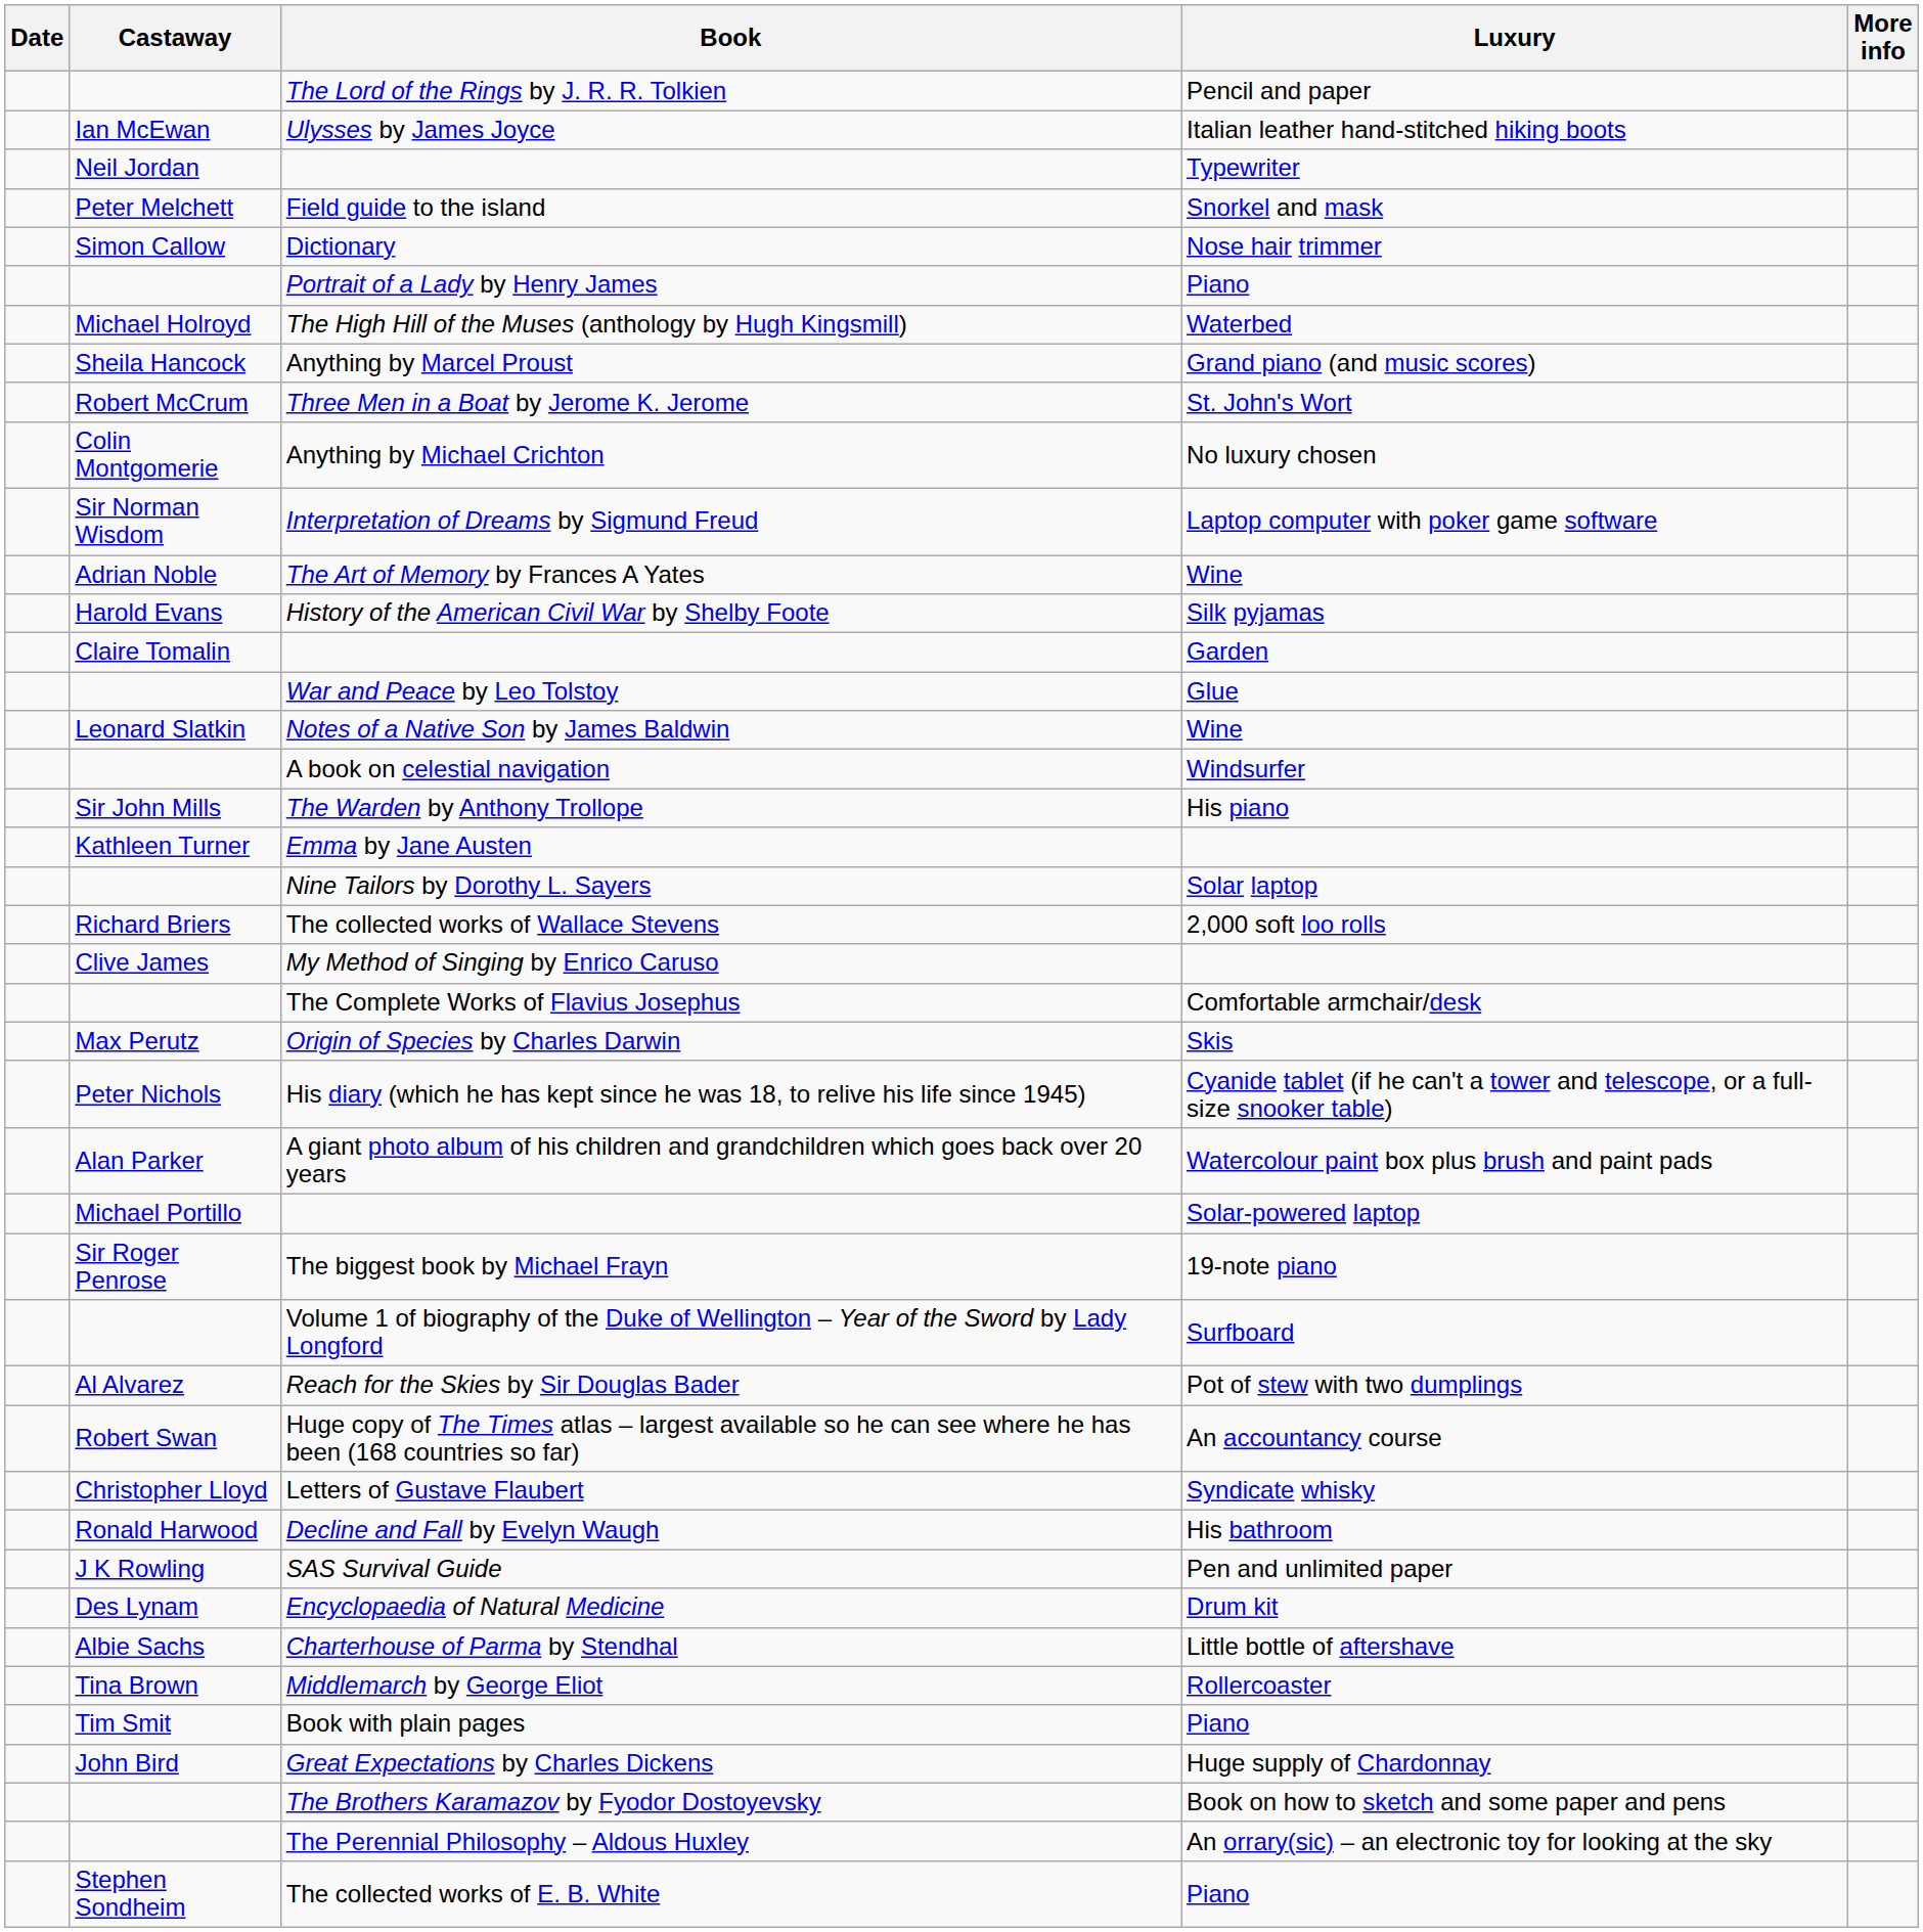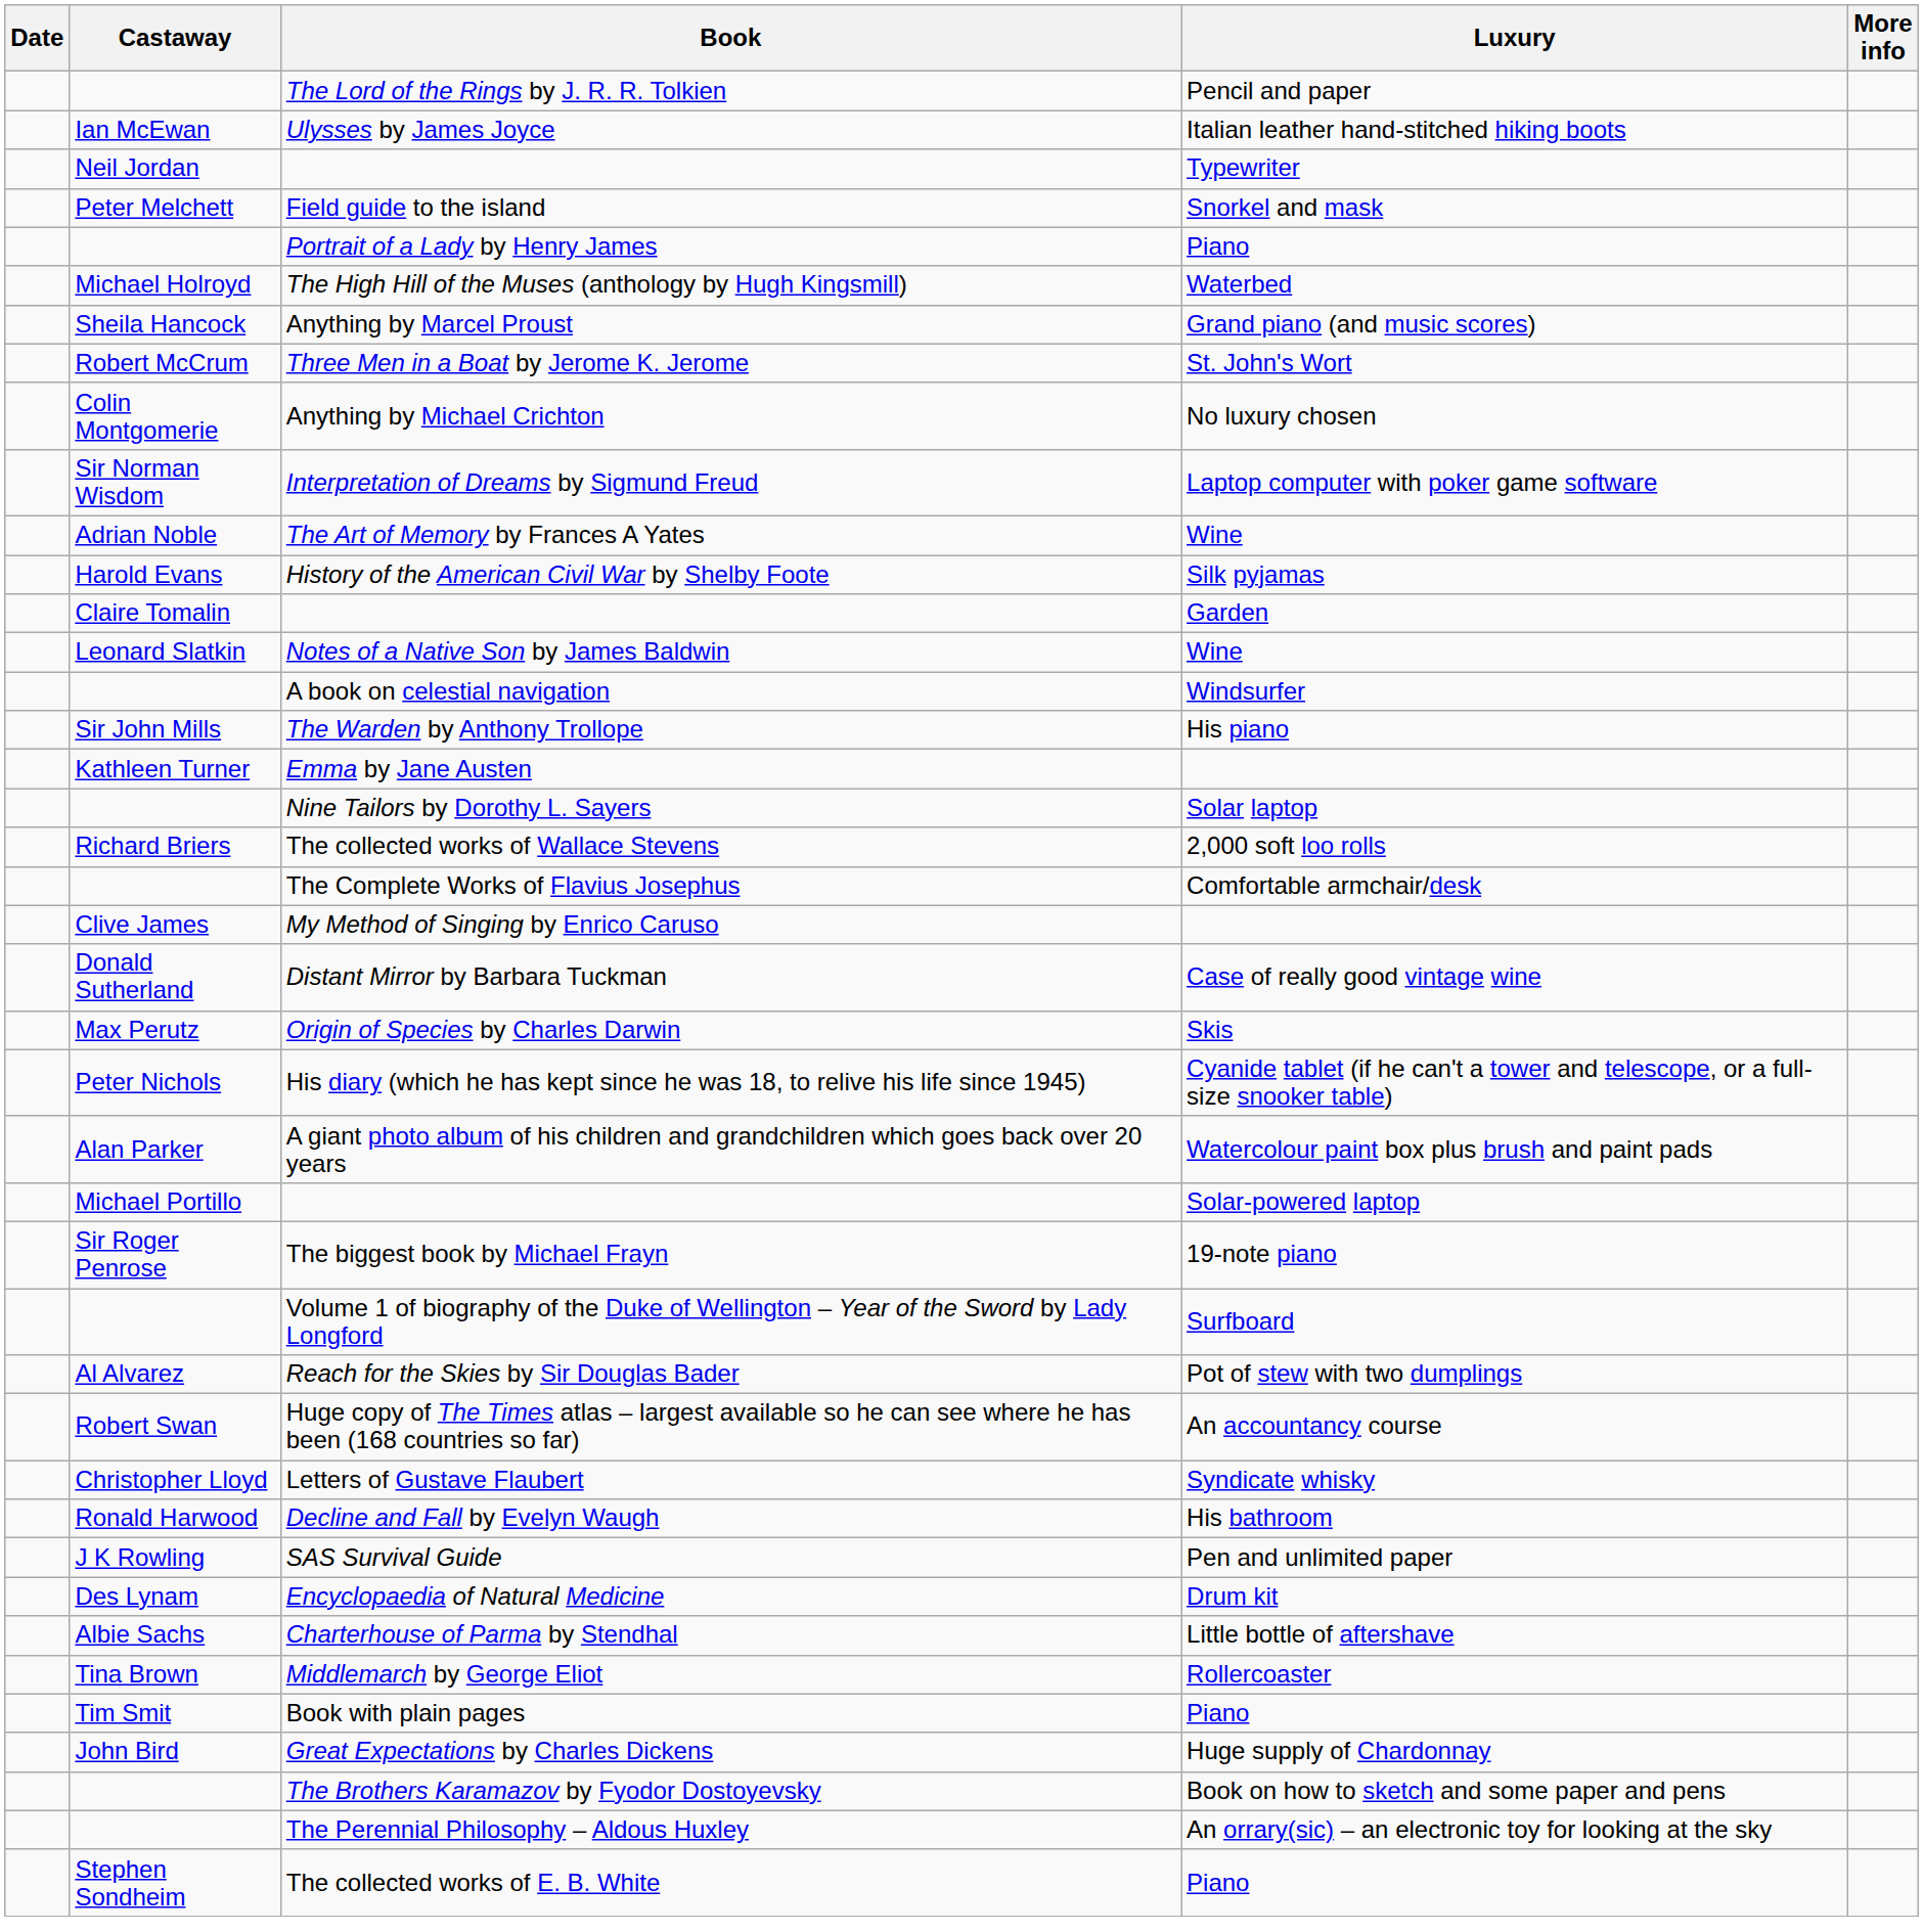 <table class="wikitable sortable">
 <tr>
 <th>Date</th>
 <th>Castaway</th>
 <th>Book</th>
 <th>Luxury</th>
 <th class="unsortable">More<br>info</th>
 </tr>
 <tr>
 <td></td>
 <td></td>
 <td><em><a href='#'>The Lord of the Rings</a></em> by <a href='#'>J. R. R. Tolkien</a></td>
 <td>Pencil and paper</td>
 <td></td>
 </tr>
 <tr>
 <td></td>
 <td><a href='#'>Ian McEwan</a></td>
 <td><em><a href='#'>Ulysses</a></em> by <a href='#'>James Joyce</a></td>
 <td>Italian leather hand-stitched <a href='#'>hiking boots</a></td>
 <td></td>
 </tr>
 <tr>
 <td></td>
 <td><a href='#'>Neil Jordan</a></td>
 <td></td>
 <td><a href='#'>Typewriter</a></td>
 <td></td>
 </tr>
 <tr>
 <td></td>
 <td><a href='#'>Peter Melchett</a></td>
 <td><a href='#'>Field guide</a> to the island</td>
 <td><a href='#'>Snorkel</a> and <a href='#'>mask</a></td>
-<td></td>
-</tr>
-<tr>
-<td></td>
-<td><a href='#'>Simon Callow</a></td>
-<td><a href='#'>Dictionary</a></td>
-<td><a href='#'>Nose hair</a> <a href='#'>trimmer</a></td>
 <td></td>
 </tr>
 <tr>
 <td></td>
 <td></td>
 <td><em><a href='#'>Portrait of a Lady</a></em> by <a href='#'>Henry James</a></td>
 <td><a href='#'>Piano</a></td>
 <td></td>
 </tr>
 <tr>
 <td></td>
 <td><a href='#'>Michael Holroyd</a></td>
 <td><em>The High Hill of the Muses</em> (anthology by <a href='#'>Hugh Kingsmill</a>)</td>
 <td><a href='#'>Waterbed</a></td>
 <td></td>
 </tr>
 <tr>
 <td></td>
 <td><a href='#'>Sheila Hancock</a></td>
 <td>Anything by <a href='#'>Marcel Proust</a></td>
 <td><a href='#'>Grand piano</a> (and <a href='#'>music scores</a>)</td>
 <td></td>
 </tr>
 <tr>
 <td></td>
 <td><a href='#'>Robert McCrum</a></td>
 <td><em><a href='#'>Three Men in a Boat</a></em> by <a href='#'>Jerome K. Jerome</a></td>
 <td><a href='#'>St. John's Wort</a></td>
 <td></td>
 </tr>
 <tr>
 <td></td>
 <td><a href='#'>Colin Montgomerie</a></td>
 <td>Anything by <a href='#'>Michael Crichton</a></td>
 <td>No luxury chosen</td>
 <td></td>
 </tr>
 <tr>
 <td></td>
 <td><a href='#'>Sir Norman Wisdom</a></td>
 <td><em><a href='#'>Interpretation of Dreams</a></em> by <a href='#'>Sigmund Freud</a></td>
 <td><a href='#'>Laptop computer</a> with <a href='#'>poker</a> game <a href='#'>software</a></td>
 <td></td>
 </tr>
 <tr>
 <td></td>
 <td><a href='#'>Adrian Noble</a></td>
 <td><em><a href='#'>The Art of Memory</a></em> by Frances A Yates</td>
 <td><a href='#'>Wine</a></td>
 <td></td>
 </tr>
 <tr>
 <td></td>
 <td><a href='#'>Harold Evans</a></td>
 <td><em>History of the <a href='#'>American Civil War</a></em> by <a href='#'>Shelby Foote</a></td>
 <td><a href='#'>Silk</a> <a href='#'>pyjamas</a></td>
 <td></td>
 </tr>
 <tr>
 <td></td>
 <td><a href='#'>Claire Tomalin</a></td>
 <td></td>
 <td><a href='#'>Garden</a></td>
 <td></td>
 </tr>
 <tr>
 <td></td>
-<td></td>
-<td><em><a href='#'>War and Peace</a></em> by <a href='#'>Leo Tolstoy</a></td>
-<td><a href='#'>Glue</a></td>
-<td></td>
-</tr>
-<tr>
-<td></td>
 <td><a href='#'>Leonard Slatkin</a></td>
 <td><em><a href='#'>Notes of a Native Son</a></em> by <a href='#'>James Baldwin</a></td>
 <td><a href='#'>Wine</a></td>
 <td></td>
 </tr>
 <tr>
 <td></td>
 <td></td>
 <td>A book on <a href='#'>celestial navigation</a></td>
 <td><a href='#'>Windsurfer</a></td>
 <td></td>
 </tr>
 <tr>
 <td></td>
 <td><a href='#'>Sir John Mills</a></td>
 <td><em><a href='#'>The Warden</a></em> by <a href='#'>Anthony Trollope</a></td>
 <td>His <a href='#'>piano</a></td>
 <td></td>
 </tr>
 <tr>
 <td></td>
 <td><a href='#'>Kathleen Turner</a></td>
 <td><em><a href='#'>Emma</a></em> by <a href='#'>Jane Austen</a></td>
 <td></td>
 <td></td>
 </tr>
 <tr>
 <td></td>
 <td></td>
 <td><em>Nine Tailors</em> by <a href='#'>Dorothy L. Sayers</a></td>
 <td><a href='#'>Solar</a> <a href='#'>laptop</a></td>
 <td></td>
 </tr>
 <tr>
 <td></td>
 <td><a href='#'>Richard Briers</a></td>
 <td>The collected works of <a href='#'>Wallace Stevens</a></td>
 <td>2,000 soft <a href='#'>loo rolls</a></td>
 <td></td>
 </tr>
 <tr>
 <td></td>
+<td></td>
+<td>The Complete Works of <a href='#'>Flavius Josephus</a></td>
+<td>Comfortable armchair/<a href='#'>desk</a></td>
+<td></td>
+</tr>
+<tr>
+<td></td>
 <td><a href='#'>Clive James</a></td>
 <td><em>My Method of Singing</em> by <a href='#'>Enrico Caruso</a></td>
 <td></td>
 <td></td>
 </tr>
 <tr>
 <td></td>
-<td></td>
-<td>The Complete Works of <a href='#'>Flavius Josephus</a></td>
-<td>Comfortable armchair/<a href='#'>desk</a></td>
+<td><a href='#'>Donald Sutherland</a></td>
+<td><em>Distant Mirror</em> by Barbara Tuckman</td>
+<td><a href='#'>Case</a> of really good <a href='#'>vintage</a> <a href='#'>wine</a></td>
 <td></td>
 </tr>
 <tr>
 <td></td>
 <td><a href='#'>Max Perutz</a></td>
 <td><em><a href='#'>Origin of Species</a></em> by <a href='#'>Charles Darwin</a></td>
 <td><a href='#'>Skis</a></td>
 <td></td>
 </tr>
 <tr>
 <td></td>
 <td><a href='#'>Peter Nichols</a></td>
 <td>His <a href='#'>diary</a> (which he has kept since he was 18, to relive his life since 1945)</td>
 <td><a href='#'>Cyanide</a> <a href='#'>tablet</a> (if he can't a <a href='#'>tower</a> and <a href='#'>telescope</a>, or a full-size <a href='#'>snooker table</a>)</td>
 <td></td>
 </tr>
 <tr>
 <td></td>
 <td><a href='#'>Alan Parker</a></td>
 <td>A giant <a href='#'>photo album</a> of his children and grandchildren which goes back over 20 years</td>
 <td><a href='#'>Watercolour paint</a> box plus <a href='#'>brush</a> and paint pads</td>
 <td></td>
 </tr>
 <tr>
 <td></td>
 <td><a href='#'>Michael Portillo</a></td>
 <td></td>
 <td><a href='#'>Solar-powered</a> <a href='#'>laptop</a></td>
 <td></td>
 </tr>
 <tr>
 <td></td>
 <td><a href='#'>Sir Roger Penrose</a></td>
 <td>The biggest book by <a href='#'>Michael Frayn</a></td>
 <td>19-note <a href='#'>piano</a></td>
 <td></td>
 </tr>
 <tr>
 <td></td>
 <td></td>
 <td>Volume 1 of biography of the <a href='#'>Duke of Wellington</a> – <em>Year of the Sword</em> by <a href='#'>Lady Longford</a></td>
 <td><a href='#'>Surfboard</a></td>
 <td></td>
 </tr>
 <tr>
 <td></td>
 <td><a href='#'>Al Alvarez</a></td>
 <td><em>Reach for the Skies</em> by <a href='#'>Sir Douglas Bader</a></td>
 <td>Pot of <a href='#'>stew</a> with two <a href='#'>dumplings</a></td>
 <td></td>
 </tr>
 <tr>
 <td></td>
 <td><a href='#'>Robert Swan</a></td>
 <td>Huge copy of <em><a href='#'>The Times</a></em> atlas – largest available so he can see where he has been (168 countries so far)</td>
 <td>An <a href='#'>accountancy</a> course</td>
 <td></td>
 </tr>
 <tr>
 <td></td>
 <td><a href='#'>Christopher Lloyd</a></td>
 <td>Letters of <a href='#'>Gustave Flaubert</a></td>
 <td><a href='#'>Syndicate</a> <a href='#'>whisky</a></td>
 <td></td>
 </tr>
 <tr>
 <td></td>
 <td><a href='#'>Ronald Harwood</a></td>
 <td><em><a href='#'>Decline and Fall</a></em> by <a href='#'>Evelyn Waugh</a></td>
 <td>His <a href='#'>bathroom</a></td>
 <td></td>
 </tr>
 <tr>
 <td></td>
 <td><a href='#'>J K Rowling</a></td>
 <td><em>SAS Survival Guide</em></td>
 <td>Pen and unlimited paper</td>
 <td></td>
 </tr>
 <tr>
 <td></td>
 <td><a href='#'>Des Lynam</a></td>
 <td><em><a href='#'>Encyclopaedia</a> of Natural <a href='#'>Medicine</a></em></td>
 <td><a href='#'>Drum kit</a></td>
 <td></td>
 </tr>
 <tr>
 <td></td>
 <td><a href='#'>Albie Sachs</a></td>
 <td><em><a href='#'>Charterhouse of Parma</a></em> by <a href='#'>Stendhal</a></td>
 <td>Little bottle of <a href='#'>aftershave</a></td>
 <td></td>
 </tr>
 <tr>
 <td></td>
 <td><a href='#'>Tina Brown</a></td>
 <td><em><a href='#'>Middlemarch</a></em> by <a href='#'>George Eliot</a></td>
 <td><a href='#'>Rollercoaster</a></td>
 <td></td>
 </tr>
 <tr>
 <td></td>
 <td><a href='#'>Tim Smit</a></td>
 <td>Book with plain pages</td>
 <td><a href='#'>Piano</a></td>
 <td></td>
 </tr>
 <tr>
 <td></td>
 <td><a href='#'>John Bird</a></td>
 <td><em><a href='#'>Great Expectations</a></em> by <a href='#'>Charles Dickens</a></td>
 <td>Huge supply of <a href='#'>Chardonnay</a></td>
 <td></td>
 </tr>
 <tr>
 <td></td>
 <td></td>
 <td><em><a href='#'>The Brothers Karamazov</a></em> by <a href='#'>Fyodor Dostoyevsky</a></td>
 <td>Book on how to <a href='#'>sketch</a> and some paper and pens</td>
 <td></td>
 </tr>
 <tr>
 <td></td>
 <td></td>
 <td><a href='#'>The Perennial Philosophy</a> – <a href='#'>Aldous Huxley</a></td>
 <td>An <a href='#'>orrary(sic)</a> – an electronic toy for looking at the sky</td>
 <td></td>
 </tr>
 <tr>
 <td></td>
 <td><a href='#'>Stephen Sondheim</a></td>
 <td>The collected works of <a href='#'>E. B. White</a></td>
 <td><a href='#'>Piano</a></td>
 <td></td>
 </tr>
 </table>
